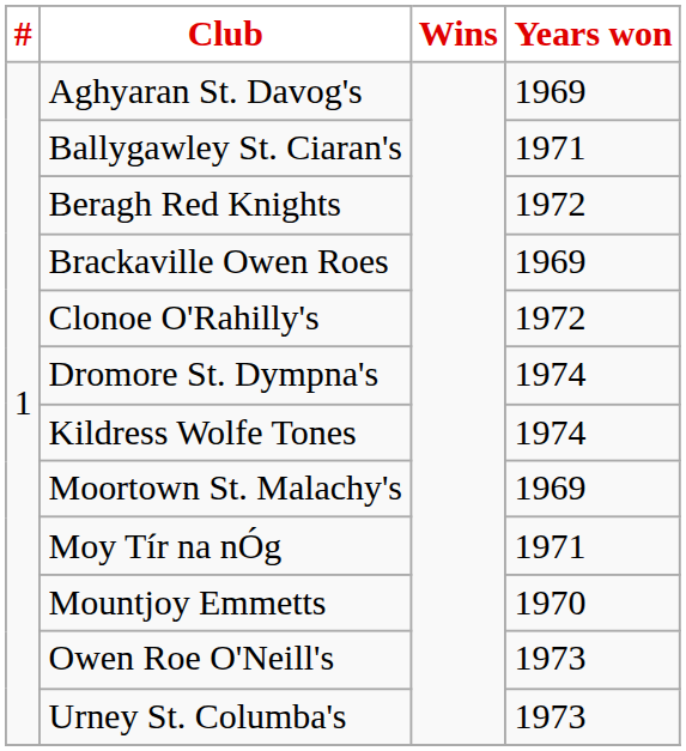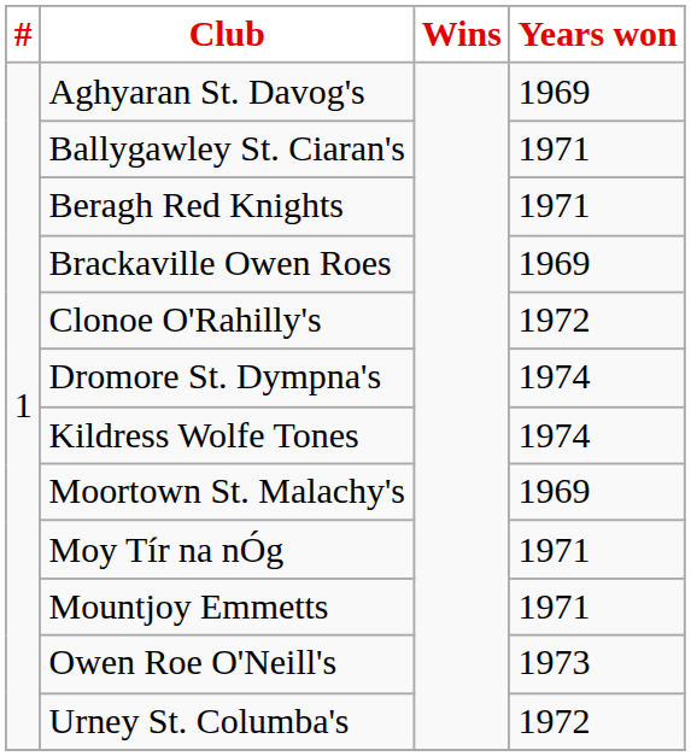 <table class="wikitable">
 <tr>
 <th style="background:white;color:#E00000">#</th>
 <th style="background:white;color:#E00000">Club</th>
 <th style="background:white;color:#E00000">Wins</th>
 <th style="background:white;color:#E00000">Years won</th>
 </tr>
 <tr>
 <td rowspan=12>1</td>
 <td>Aghyaran St. Davog's</td>
 <td rowspan=12></td>
 <td>1969</td>
 </tr>
 <tr>
 <td>Ballygawley St. Ciaran's</td>
 <td>1971</td>
 </tr>
 <tr>
 <td>Beragh Red Knights</td>
-<td>1972</td>
+<td>1971</td>
 </tr>
 <tr>
 <td>Brackaville Owen Roes</td>
 <td>1969</td>
 </tr>
 <tr>
 <td>Clonoe O'Rahilly's</td>
 <td>1972</td>
 </tr>
 <tr>
 <td>Dromore St. Dympna's</td>
 <td>1974</td>
 </tr>
 <tr>
 <td>Kildress Wolfe Tones</td>
 <td>1974</td>
 </tr>
 <tr>
 <td>Moortown St. Malachy's</td>
 <td>1969</td>
 </tr>
 <tr>
 <td>Moy Tír na nÓg</td>
 <td>1971</td>
 </tr>
 <tr>
 <td>Mountjoy Emmetts</td>
-<td>1970</td>
+<td>1971</td>
 </tr>
 <tr>
 <td>Owen Roe O'Neill's</td>
 <td>1973</td>
 </tr>
 <tr>
 <td>Urney St. Columba's</td>
-<td>1973</td>
+<td>1972</td>
 </tr>
 <tr>
 </tr>
 </table>
